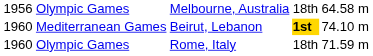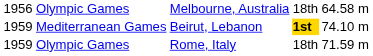 <table>
 <tr>
 <td>1956</td>
 <td><a href='#'>Olympic Games</a></td>
 <td><a href='#'>Melbourne, Australia</a></td>
 <td>18th</td>
 <td>64.58 m</td>
 </tr>
 <tr>
-<td>1960</td>
+<td>1959</td>
 <td><a href='#'>Mediterranean Games</a></td>
 <td><a href='#'>Beirut, Lebanon</a></td>
 <td bgcolor="gold"><strong>1st</strong></td>
 <td>74.10 m</td>
 </tr>
 <tr>
-<td>1960</td>
+<td>1959</td>
 <td><a href='#'>Olympic Games</a></td>
 <td><a href='#'>Rome, Italy</a></td>
 <td>18th</td>
 <td>71.59 m</td>
 </tr>
 </table>
